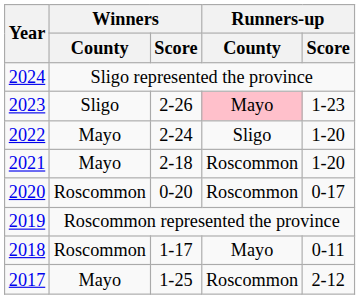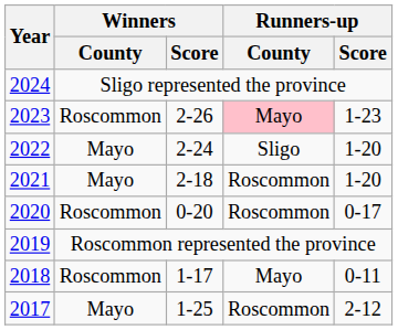 <table class="wikitable" style="text-align:center;">
 <tr>
 <th rowspan="2">Year</th>
 <th colspan="2">Winners</th>
 <th colspan="2">Runners-up</th>
 </tr>
 <tr>
 <th>County</th>
 <th>Score</th>
 <th>County</th>
 <th>Score</th>
 </tr>
 <tr>
 <td><a href='#'>2024</a></td>
 <td colspan="4">Sligo represented the province</td>
 </tr>
 <tr>
 <td><a href='#'>2023</a></td>
-<td>Sligo</td>
+<td>Roscommon</td>
 <td>2-26</td>
 <td style="background: pink;">Mayo</td>
 <td>1-23</td>
 </tr>
 <tr>
 <td><a href='#'>2022</a></td>
 <td>Mayo</td>
 <td>2-24</td>
 <td>Sligo</td>
 <td>1-20</td>
 </tr>
 <tr>
 <td><a href='#'>2021</a></td>
 <td>Mayo</td>
 <td>2-18</td>
 <td>Roscommon</td>
 <td>1-20</td>
 </tr>
 <tr>
 <td><a href='#'>2020</a></td>
 <td>Roscommon</td>
 <td>0-20</td>
 <td>Roscommon</td>
 <td>0-17</td>
 </tr>
 <tr>
 <td><a href='#'>2019</a></td>
 <td colspan="4">Roscommon represented the province</td>
 </tr>
 <tr>
 <td><a href='#'>2018</a></td>
 <td>Roscommon</td>
 <td>1-17</td>
 <td>Mayo</td>
 <td>0-11</td>
 </tr>
 <tr>
 <td><a href='#'>2017</a></td>
 <td>Mayo</td>
 <td>1-25</td>
 <td>Roscommon</td>
 <td>2-12</td>
 </tr>
 </table>
